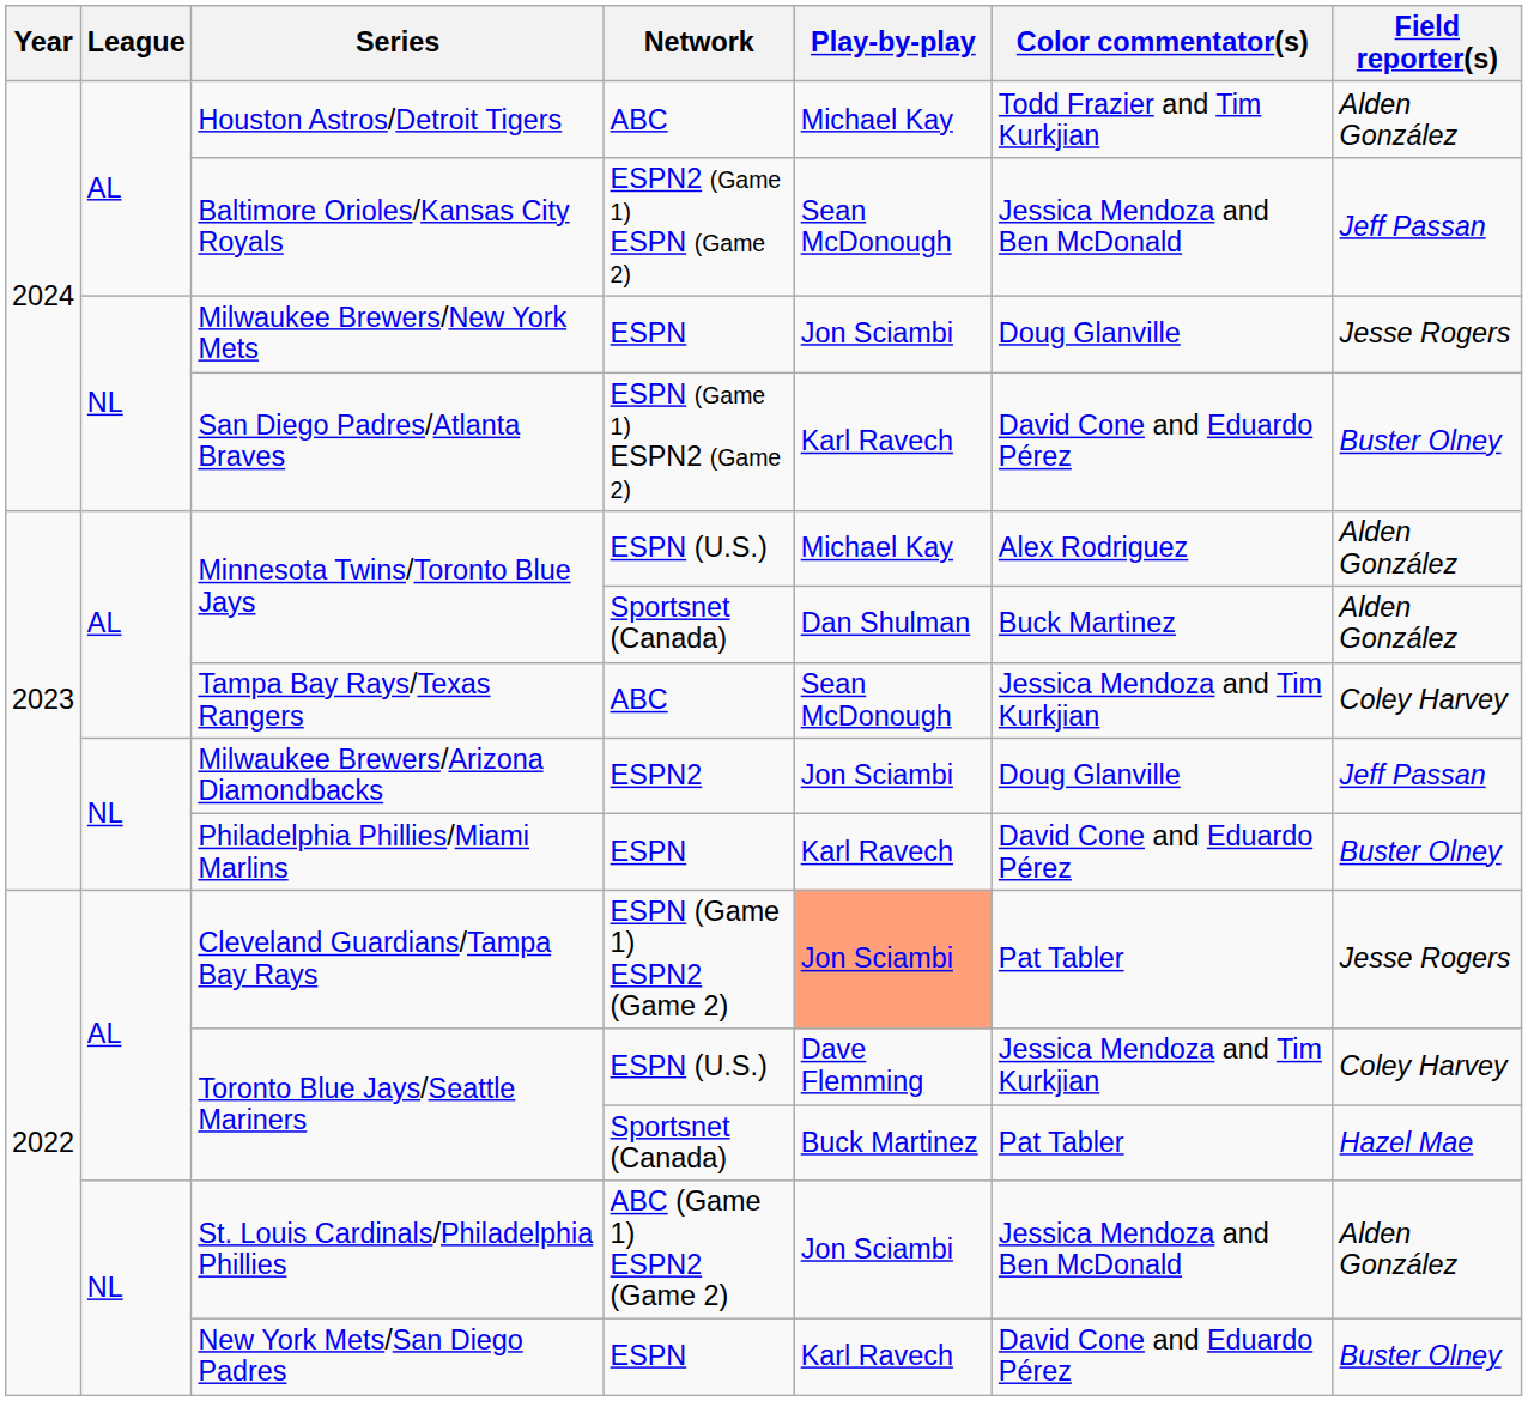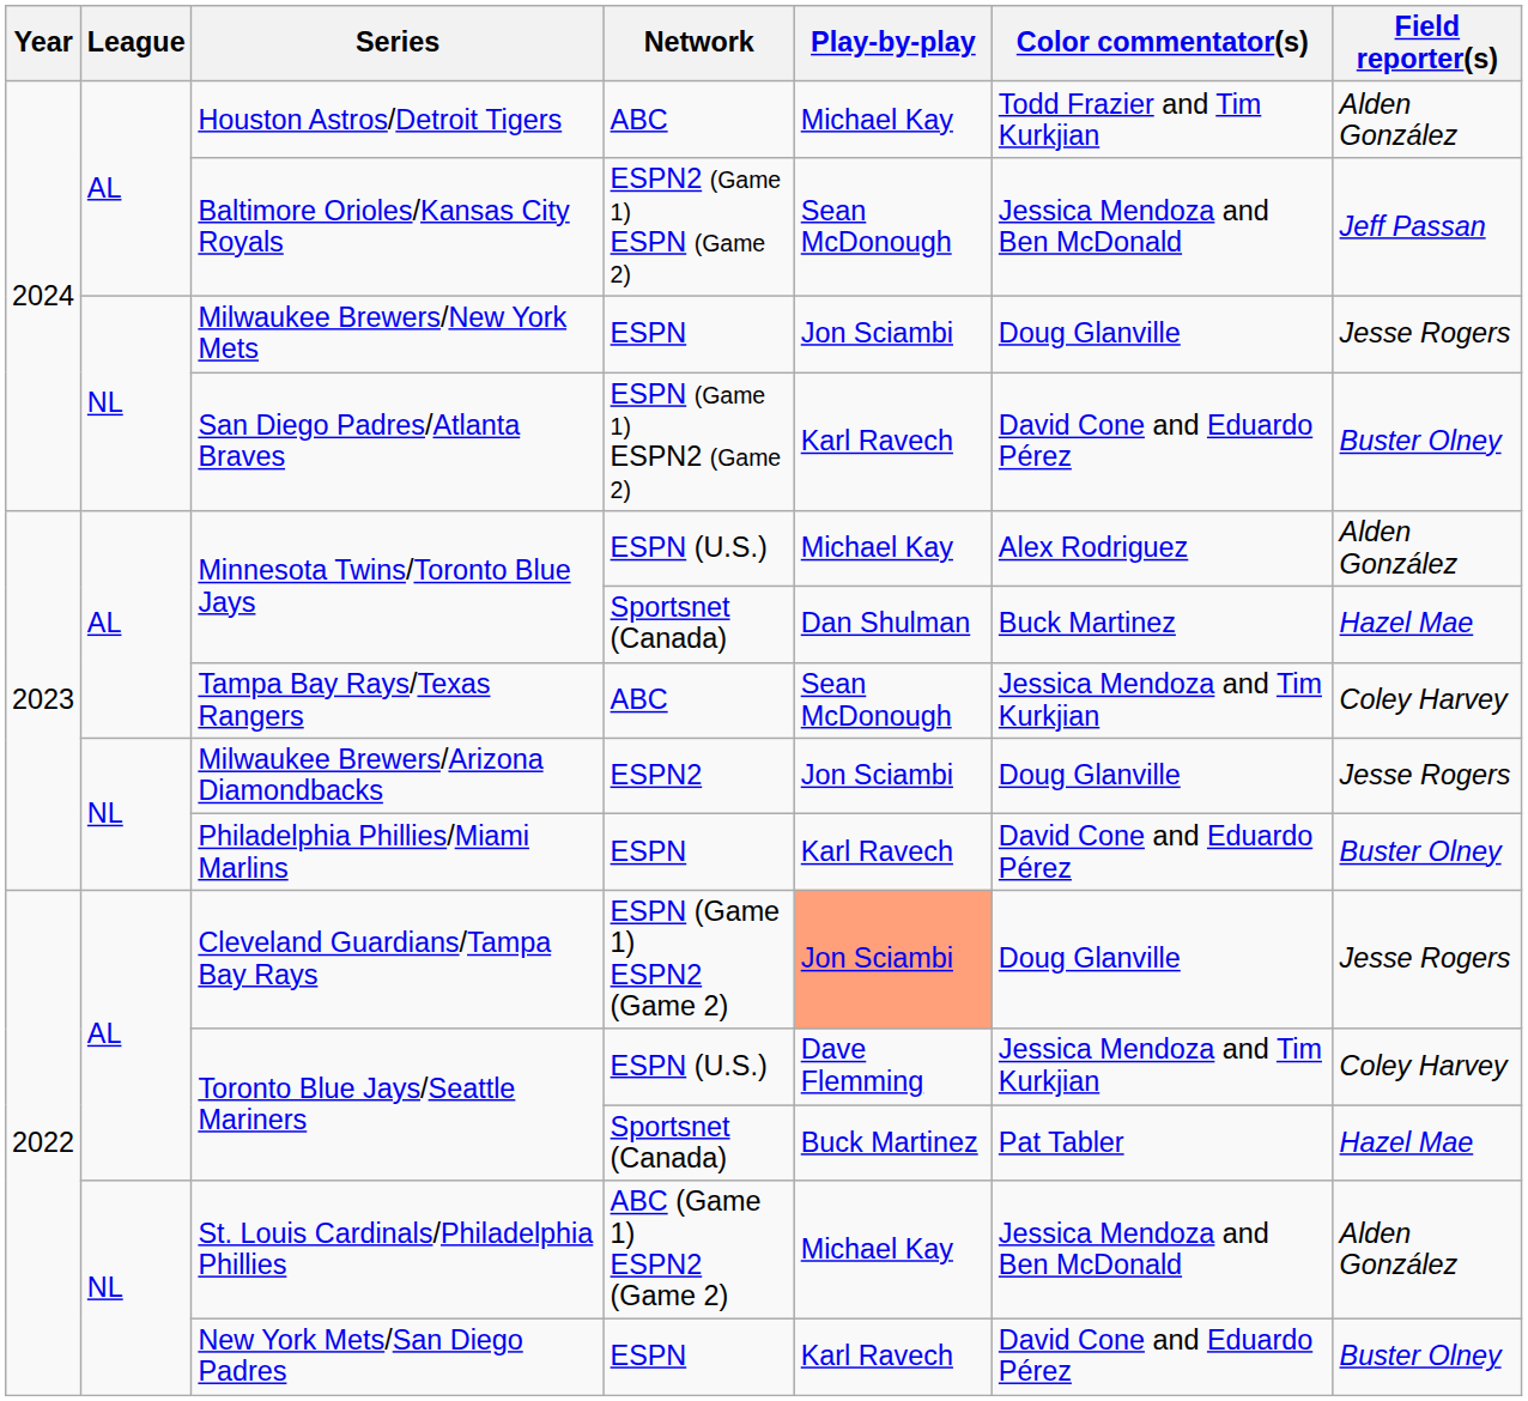 <table class="wikitable">
 <tr>
 <th>Year</th>
 <th>League</th>
 <th>Series</th>
 <th>Network</th>
 <th><a href='#'>Play-by-play</a></th>
 <th><a href='#'>Color commentator</a>(s)</th>
 <th><a href='#'>Field reporter</a>(s)</th>
 </tr>
 <tr>
 <td rowspan=4>2024</td>
 <td rowspan=2><a href='#'>AL</a></td>
 <td><a href='#'>Houston Astros</a>/<a href='#'>Detroit Tigers</a></td>
 <td><a href='#'>ABC</a></td>
 <td><a href='#'>Michael Kay</a></td>
 <td><a href='#'>Todd Frazier</a> and <a href='#'>Tim Kurkjian</a></td>
 <td><em>Alden González</em></td>
 </tr>
 <tr>
 <td><a href='#'>Baltimore Orioles</a>/<a href='#'>Kansas City Royals</a></td>
 <td><a href='#'>ESPN2</a> <small>(Game 1)</small><br><a href='#'>ESPN</a> <small>(Game 2)</small></td>
 <td><a href='#'>Sean McDonough</a></td>
 <td><a href='#'>Jessica Mendoza</a> and <a href='#'>Ben McDonald</a></td>
 <td><em><a href='#'>Jeff Passan</a></em></td>
 </tr>
 <tr>
 <td rowspan=2><a href='#'>NL</a></td>
 <td><a href='#'>Milwaukee Brewers</a>/<a href='#'>New York Mets</a></td>
 <td><a href='#'>ESPN</a></td>
 <td><a href='#'>Jon Sciambi</a></td>
 <td><a href='#'>Doug Glanville</a></td>
 <td><em>Jesse Rogers</em></td>
 </tr>
 <tr>
 <td><a href='#'>San Diego Padres</a>/<a href='#'>Atlanta Braves</a></td>
 <td><a href='#'>ESPN</a> <small>(Game 1)</small><br>ESPN2 <small>(Game 2)</small></td>
 <td><a href='#'>Karl Ravech</a></td>
 <td><a href='#'>David Cone</a> and <a href='#'>Eduardo Pérez</a></td>
 <td><em><a href='#'>Buster Olney</a></em></td>
 </tr>
 <tr>
 <td rowspan=5>2023</td>
 <td rowspan=3><a href='#'>AL</a></td>
 <td rowspan=2><a href='#'>Minnesota Twins</a>/<a href='#'>Toronto Blue Jays</a></td>
 <td><a href='#'>ESPN</a> (U.S.)</td>
 <td><a href='#'>Michael Kay</a></td>
 <td><a href='#'>Alex Rodriguez</a></td>
 <td><em>Alden González</em></td>
 </tr>
 <tr>
 <td><a href='#'>Sportsnet</a> (Canada)</td>
 <td><a href='#'>Dan Shulman</a></td>
 <td><a href='#'>Buck Martinez</a></td>
-<td><em>Alden González</em></td>
+<td><em><a href='#'>Hazel Mae</a></em></td>
 </tr>
 <tr>
 <td><a href='#'>Tampa Bay Rays</a>/<a href='#'>Texas Rangers</a></td>
 <td><a href='#'>ABC</a></td>
 <td><a href='#'>Sean McDonough</a></td>
 <td><a href='#'>Jessica Mendoza</a> and <a href='#'>Tim Kurkjian</a></td>
 <td><em>Coley Harvey</em></td>
 </tr>
 <tr>
 <td rowspan=2><a href='#'>NL</a></td>
 <td><a href='#'>Milwaukee Brewers</a>/<a href='#'>Arizona Diamondbacks</a></td>
 <td><a href='#'>ESPN2</a></td>
 <td><a href='#'>Jon Sciambi</a></td>
 <td><a href='#'>Doug Glanville</a></td>
-<td><em><a href='#'>Jeff Passan</a></em></td>
+<td><em>Jesse Rogers</em></td>
 </tr>
 <tr>
 <td><a href='#'>Philadelphia Phillies</a>/<a href='#'>Miami Marlins</a></td>
 <td><a href='#'>ESPN</a></td>
 <td><a href='#'>Karl Ravech</a></td>
 <td><a href='#'>David Cone</a> and <a href='#'>Eduardo Pérez</a></td>
 <td><em><a href='#'>Buster Olney</a></em></td>
 </tr>
 <tr>
 <td rowspan=5>2022</td>
 <td rowspan=3><a href='#'>AL</a></td>
 <td><a href='#'>Cleveland Guardians</a>/<a href='#'>Tampa Bay Rays</a></td>
 <td><a href='#'>ESPN</a> (Game 1)<br><a href='#'>ESPN2</a> (Game 2)</td>
 <td style="background: lightsalmon;"><a href='#'>Jon Sciambi</a></td>
-<td><a href='#'>Pat Tabler</a></td>
+<td><a href='#'>Doug Glanville</a></td>
 <td><em>Jesse Rogers</em></td>
 </tr>
 <tr>
 <td rowspan=2><a href='#'>Toronto Blue Jays</a>/<a href='#'>Seattle Mariners</a></td>
 <td><a href='#'>ESPN</a> (U.S.)</td>
 <td><a href='#'>Dave Flemming</a></td>
 <td><a href='#'>Jessica Mendoza</a> and <a href='#'>Tim Kurkjian</a></td>
 <td><em>Coley Harvey</em></td>
 </tr>
 <tr>
 <td><a href='#'>Sportsnet</a> (Canada)</td>
 <td><a href='#'>Buck Martinez</a></td>
 <td><a href='#'>Pat Tabler</a></td>
 <td><em><a href='#'>Hazel Mae</a></em></td>
 </tr>
 <tr>
 <td rowspan=2><a href='#'>NL</a></td>
 <td><a href='#'>St. Louis Cardinals</a>/<a href='#'>Philadelphia Phillies</a></td>
 <td><a href='#'>ABC</a> (Game 1)<br><a href='#'>ESPN2</a> (Game 2)</td>
-<td><a href='#'>Jon Sciambi</a></td>
+<td><a href='#'>Michael Kay</a></td>
 <td><a href='#'>Jessica Mendoza</a> and <a href='#'>Ben McDonald</a></td>
 <td><em>Alden González</em></td>
 </tr>
 <tr>
 <td><a href='#'>New York Mets</a>/<a href='#'>San Diego Padres</a></td>
 <td><a href='#'>ESPN</a></td>
 <td><a href='#'>Karl Ravech</a></td>
 <td><a href='#'>David Cone</a> and <a href='#'>Eduardo Pérez</a></td>
 <td><em><a href='#'>Buster Olney</a></em></td>
 </tr>
 </table>
